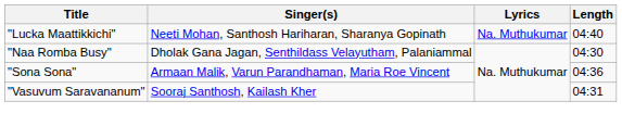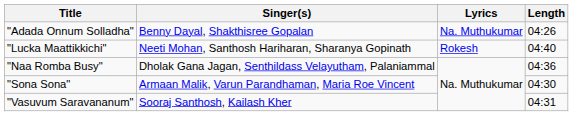 <table class="wikitable">
 <tr>
 <th>Title</th>
 <th>Singer(s)</th>
 <th>Lyrics</th>
 <th>Length</th>
 </tr>
 <tr>
+<td>"Adada Onnum Solladha"</td>
+<td><a href='#'>Benny Dayal</a>, <a href='#'>Shakthisree Gopalan</a></td>
+<td><a href='#'>Na. Muthukumar</a></td>
+<td>04:26</td>
+</tr>
+<tr>
 <td>"Lucka Maattikkichi"</td>
 <td><a href='#'>Neeti Mohan</a>, Santhosh Hariharan, Sharanya Gopinath</td>
-<td><a href='#'>Na. Muthukumar</a></td>
+<td><a href='#'>Rokesh</a></td>
 <td>04:40</td>
 </tr>
 <tr>
 <td>"Naa Romba Busy"</td>
 <td>Dholak Gana Jagan, <a href='#'>Senthildass Velayutham</a>, Palaniammal</td>
 <td rowspan=3>Na. Muthukumar</td>
-<td>04:30</td>
+<td>04:36</td>
 </tr>
 <tr>
 <td>"Sona Sona"</td>
 <td><a href='#'>Armaan Malik</a>, <a href='#'>Varun Parandhaman</a>, <a href='#'>Maria Roe Vincent</a></td>
-<td>04:36</td>
+<td>04:30</td>
 </tr>
 <tr>
 <td>"Vasuvum Saravananum"</td>
 <td><a href='#'>Sooraj Santhosh</a>, <a href='#'>Kailash Kher</a></td>
 <td>04:31</td>
 </tr>
 </table>
